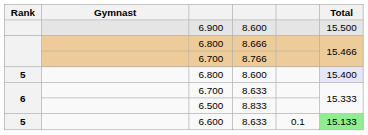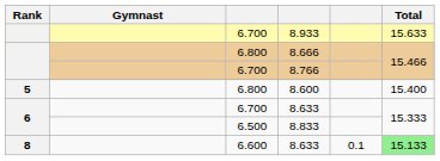 <table class="wikitable sortable" style="text-align:center; font-size:95%">
 <tr>
 <th scope="col" style="width:50px;">Rank</th>
 <th scope="col" style="width:220px;">Gymnast</th>
 <th scope="col" style="width:60px;"></th>
 <th scope="col" style="width:60px;"></th>
 <th scope="col" style="width:60px;"></th>
 <th scope="col" style="width:60px;">Total</th>
 </tr>
-<tr style="background:#e5e5e5;">
+<tr style="background:#fffcaf;">
 <th scope=row style="text-align:center"></th>
 <td style="text-align:left;"></td>
-<td>6.900</td>
-<td>8.600</td>
+<td>6.700</td>
+<td>8.933</td>
 <td></td>
-<td>15.500</td>
+<td>15.633</td>
 </tr>
 <tr style="background:#ec9;">
 <th rowspan=2 scope=row style="text-align:center"></th>
 <td style="text-align:left;"></td>
 <td>6.800</td>
 <td>8.666</td>
 <td></td>
 <td rowspan=2>15.466</td>
 </tr>
 <tr style="background:#ec9;">
 <td style="text-align:left;"></td>
 <td>6.700</td>
 <td>8.766</td>
 <td></td>
 </tr>
 <tr>
 <th scope=row style="text-align:center">5</th>
 <td style="text-align:left;"></td>
 <td>6.800</td>
 <td>8.600</td>
 <td></td>
-<td style="background: lavender;">15.400</td>
+<td>15.400</td>
 </tr>
 <tr>
 <th rowspan=2 scope=row style="text-align:center">6</th>
 <td style="text-align:left;"></td>
 <td>6.700</td>
 <td>8.633</td>
 <td></td>
 <td rowspan=2>15.333</td>
 </tr>
 <tr>
 <td style="text-align:left;"></td>
 <td>6.500</td>
 <td>8.833</td>
 <td></td>
 </tr>
 <tr>
-<th scope=row style="text-align:center">5</th>
+<th scope=row style="text-align:center">8</th>
 <td style="text-align:left;"></td>
 <td>6.600</td>
 <td>8.633</td>
 <td>0.1</td>
 <td style="background: lightgreen;">15.133</td>
 </tr>
 </table>
